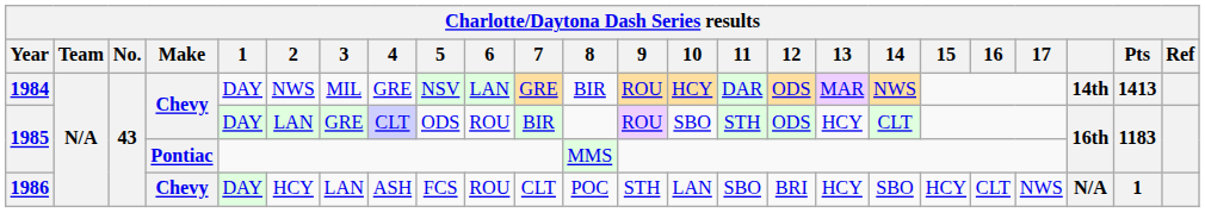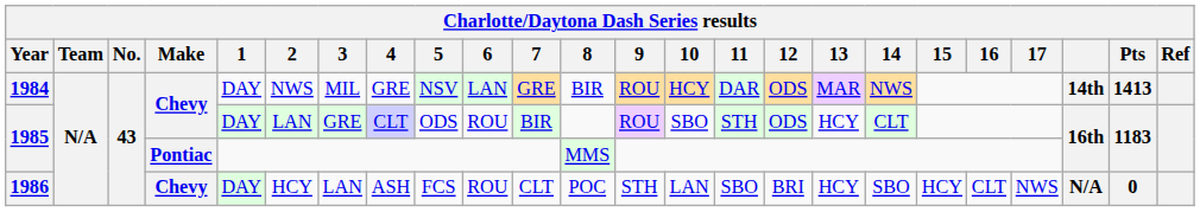 <table class="wikitable" style="text-align:center; font-size:75%">
 <tr>
 <th colspan=32><a href='#'>Charlotte/Daytona Dash Series</a> results</th>
 </tr>
 <tr>
 <th>Year</th>
 <th>Team</th>
 <th>No.</th>
 <th>Make</th>
 <th>1</th>
 <th>2</th>
 <th>3</th>
 <th>4</th>
 <th>5</th>
 <th>6</th>
 <th>7</th>
 <th>8</th>
 <th>9</th>
 <th>10</th>
 <th>11</th>
 <th>12</th>
 <th>13</th>
 <th>14</th>
 <th>15</th>
 <th>16</th>
 <th>17</th>
 <th></th>
 <th>Pts</th>
 <th>Ref</th>
 </tr>
 <tr>
 <th><a href='#'>1984</a></th>
 <th rowspan=4>N/A</th>
 <th rowspan=4>43</th>
 <th rowspan=2><a href='#'>Chevy</a></th>
 <td><a href='#'>DAY</a></td>
 <td><a href='#'>NWS</a></td>
 <td><a href='#'>MIL</a></td>
 <td><a href='#'>GRE</a></td>
 <td style="background:#DFFFDF;"><a href='#'>NSV</a><br></td>
 <td style="background:#DFFFDF;"><a href='#'>LAN</a><br></td>
 <td style="background:#FFDF9F;"><a href='#'>GRE</a><br></td>
 <td><a href='#'>BIR</a></td>
 <td style="background:#FFDF9F;"><a href='#'>ROU</a><br></td>
 <td style="background:#FFDF9F;"><a href='#'>HCY</a><br></td>
 <td style="background:#DFFFDF;"><a href='#'>DAR</a><br></td>
 <td style="background:#FFDF9F;"><a href='#'>ODS</a><br></td>
 <td style="background:#EFCFFF;"><a href='#'>MAR</a><br></td>
 <td style="background:#FFDF9F;"><a href='#'>NWS</a><br></td>
 <td colspan=3></td>
 <th>14th</th>
 <th>1413</th>
 <th></th>
 </tr>
 <tr>
 <th rowspan=2><a href='#'>1985</a></th>
 <td style="background:#DFFFDF;"><a href='#'>DAY</a><br></td>
 <td style="background:#DFFFDF;"><a href='#'>LAN</a><br></td>
 <td style="background:#DFFFDF;"><a href='#'>GRE</a><br></td>
 <td style="background:#CFCFFF;"><a href='#'>CLT</a><br></td>
 <td><a href='#'>ODS</a></td>
 <td><a href='#'>ROU</a></td>
 <td style="background:#DFFFDF;"><a href='#'>BIR</a><br></td>
 <td></td>
 <td style="background:#EFCFFF;"><a href='#'>ROU</a><br></td>
 <td><a href='#'>SBO</a></td>
 <td style="background:#DFFFDF;"><a href='#'>STH</a><br></td>
 <td style="background:#DFFFDF;"><a href='#'>ODS</a><br></td>
 <td><a href='#'>HCY</a></td>
 <td style="background:#DFFFDF;"><a href='#'>CLT</a><br></td>
 <td colspan=3></td>
 <th rowspan=2>16th</th>
 <th rowspan=2>1183</th>
 <th rowspan=2></th>
 </tr>
 <tr>
 <th><a href='#'>Pontiac</a></th>
 <td colspan=7></td>
 <td style="background:#DFFFDF;"><a href='#'>MMS</a><br></td>
 <td colspan=9></td>
 </tr>
 <tr>
 <th><a href='#'>1986</a></th>
 <th><a href='#'>Chevy</a></th>
 <td style="background:#DFFFDF;"><a href='#'>DAY</a><br></td>
 <td><a href='#'>HCY</a></td>
 <td><a href='#'>LAN</a></td>
 <td><a href='#'>ASH</a></td>
 <td><a href='#'>FCS</a></td>
 <td><a href='#'>ROU</a></td>
 <td><a href='#'>CLT</a></td>
 <td><a href='#'>POC</a></td>
 <td><a href='#'>STH</a></td>
 <td><a href='#'>LAN</a></td>
 <td><a href='#'>SBO</a></td>
 <td><a href='#'>BRI</a></td>
 <td><a href='#'>HCY</a></td>
 <td><a href='#'>SBO</a></td>
 <td><a href='#'>HCY</a></td>
 <td><a href='#'>CLT</a></td>
 <td><a href='#'>NWS</a></td>
 <th>N/A</th>
-<th>1</th>
+<th>0</th>
 <th></th>
 </tr>
 </table>
